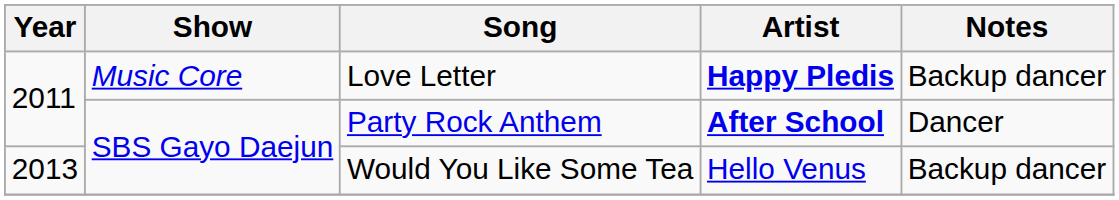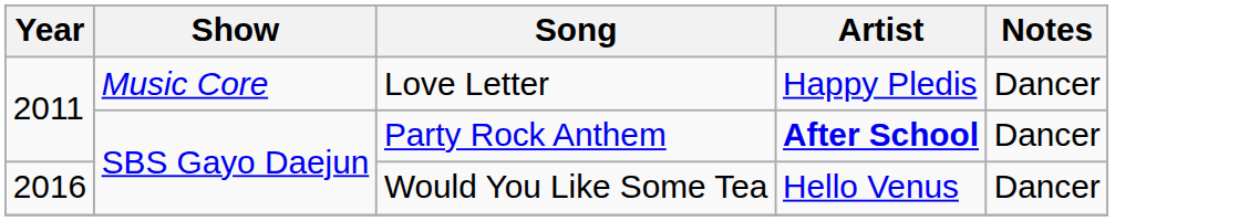 <table class="wikitable">
 <tr>
 <th>Year</th>
 <th>Show</th>
 <th>Song</th>
 <th>Artist</th>
 <th>Notes</th>
 </tr>
 <tr>
 <td rowspan=2>2011</td>
 <td><em><a href='#'>Music Core</a></em></td>
 <td>Love Letter</td>
-<td><strong><a href='#'>Happy Pledis</a></strong></td>
-<td>Backup dancer</td>
+<td><a href='#'>Happy Pledis</a></td>
+<td>Dancer</td>
 </tr>
 <tr>
 <td rowspan=2><a href='#'>SBS Gayo Daejun</a></td>
 <td><a href='#'>Party Rock Anthem</a></td>
 <td><strong><a href='#'>After School</a></strong></td>
 <td>Dancer</td>
 </tr>
 <tr>
-<td>2013</td>
+<td>2016</td>
 <td>Would You Like Some Tea</td>
 <td><a href='#'>Hello Venus</a></td>
-<td>Backup dancer</td>
+<td>Dancer</td>
 </tr>
 <tr>
 </tr>
 </table>
